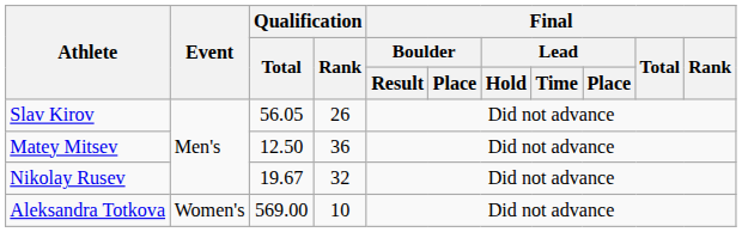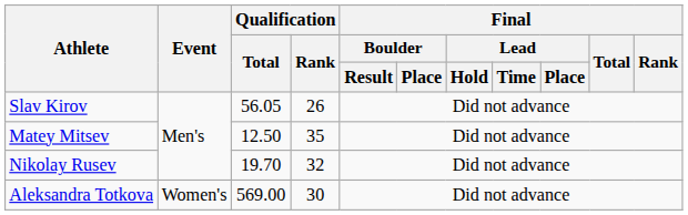 <table class="wikitable" style="font-size:90%">
 <tr>
 <th rowspan="3">Athlete</th>
 <th rowspan="3">Event</th>
 <th colspan="2">Qualification</th>
 <th colspan="9">Final</th>
 </tr>
 <tr style="font-size: 95%">
 <th rowspan="2">Total</th>
 <th rowspan="2">Rank</th>
 <th colspan="2">Boulder</th>
 <th colspan="3">Lead</th>
 <th rowspan="2">Total</th>
 <th rowspan="2">Rank</th>
 </tr>
 <tr>
 <th>Result</th>
 <th>Place</th>
 <th>Hold</th>
 <th>Time</th>
 <th>Place</th>
 </tr>
 <tr Align=center>
 <td align=left><a href='#'>Slav Kirov</a></td>
 <td align=left rowspan=3>Men's</td>
 <td>56.05</td>
 <td>26</td>
 <td colspan=7>Did not advance</td>
 </tr>
 <tr Align=center>
 <td align=left><a href='#'>Matey Mitsev</a></td>
 <td>12.50</td>
-<td>36</td>
+<td>35</td>
 <td colspan=7>Did not advance</td>
 </tr>
 <tr Align=center>
 <td align=left><a href='#'>Nikolay Rusev</a></td>
-<td>19.67</td>
+<td>19.70</td>
 <td>32</td>
 <td colspan=7>Did not advance</td>
 </tr>
 <tr Align=center>
 <td align=left><a href='#'>Aleksandra Totkova</a></td>
 <td align=left>Women's</td>
 <td>569.00</td>
-<td>10</td>
+<td>30</td>
 <td colspan=7>Did not advance</td>
 </tr>
 </table>
